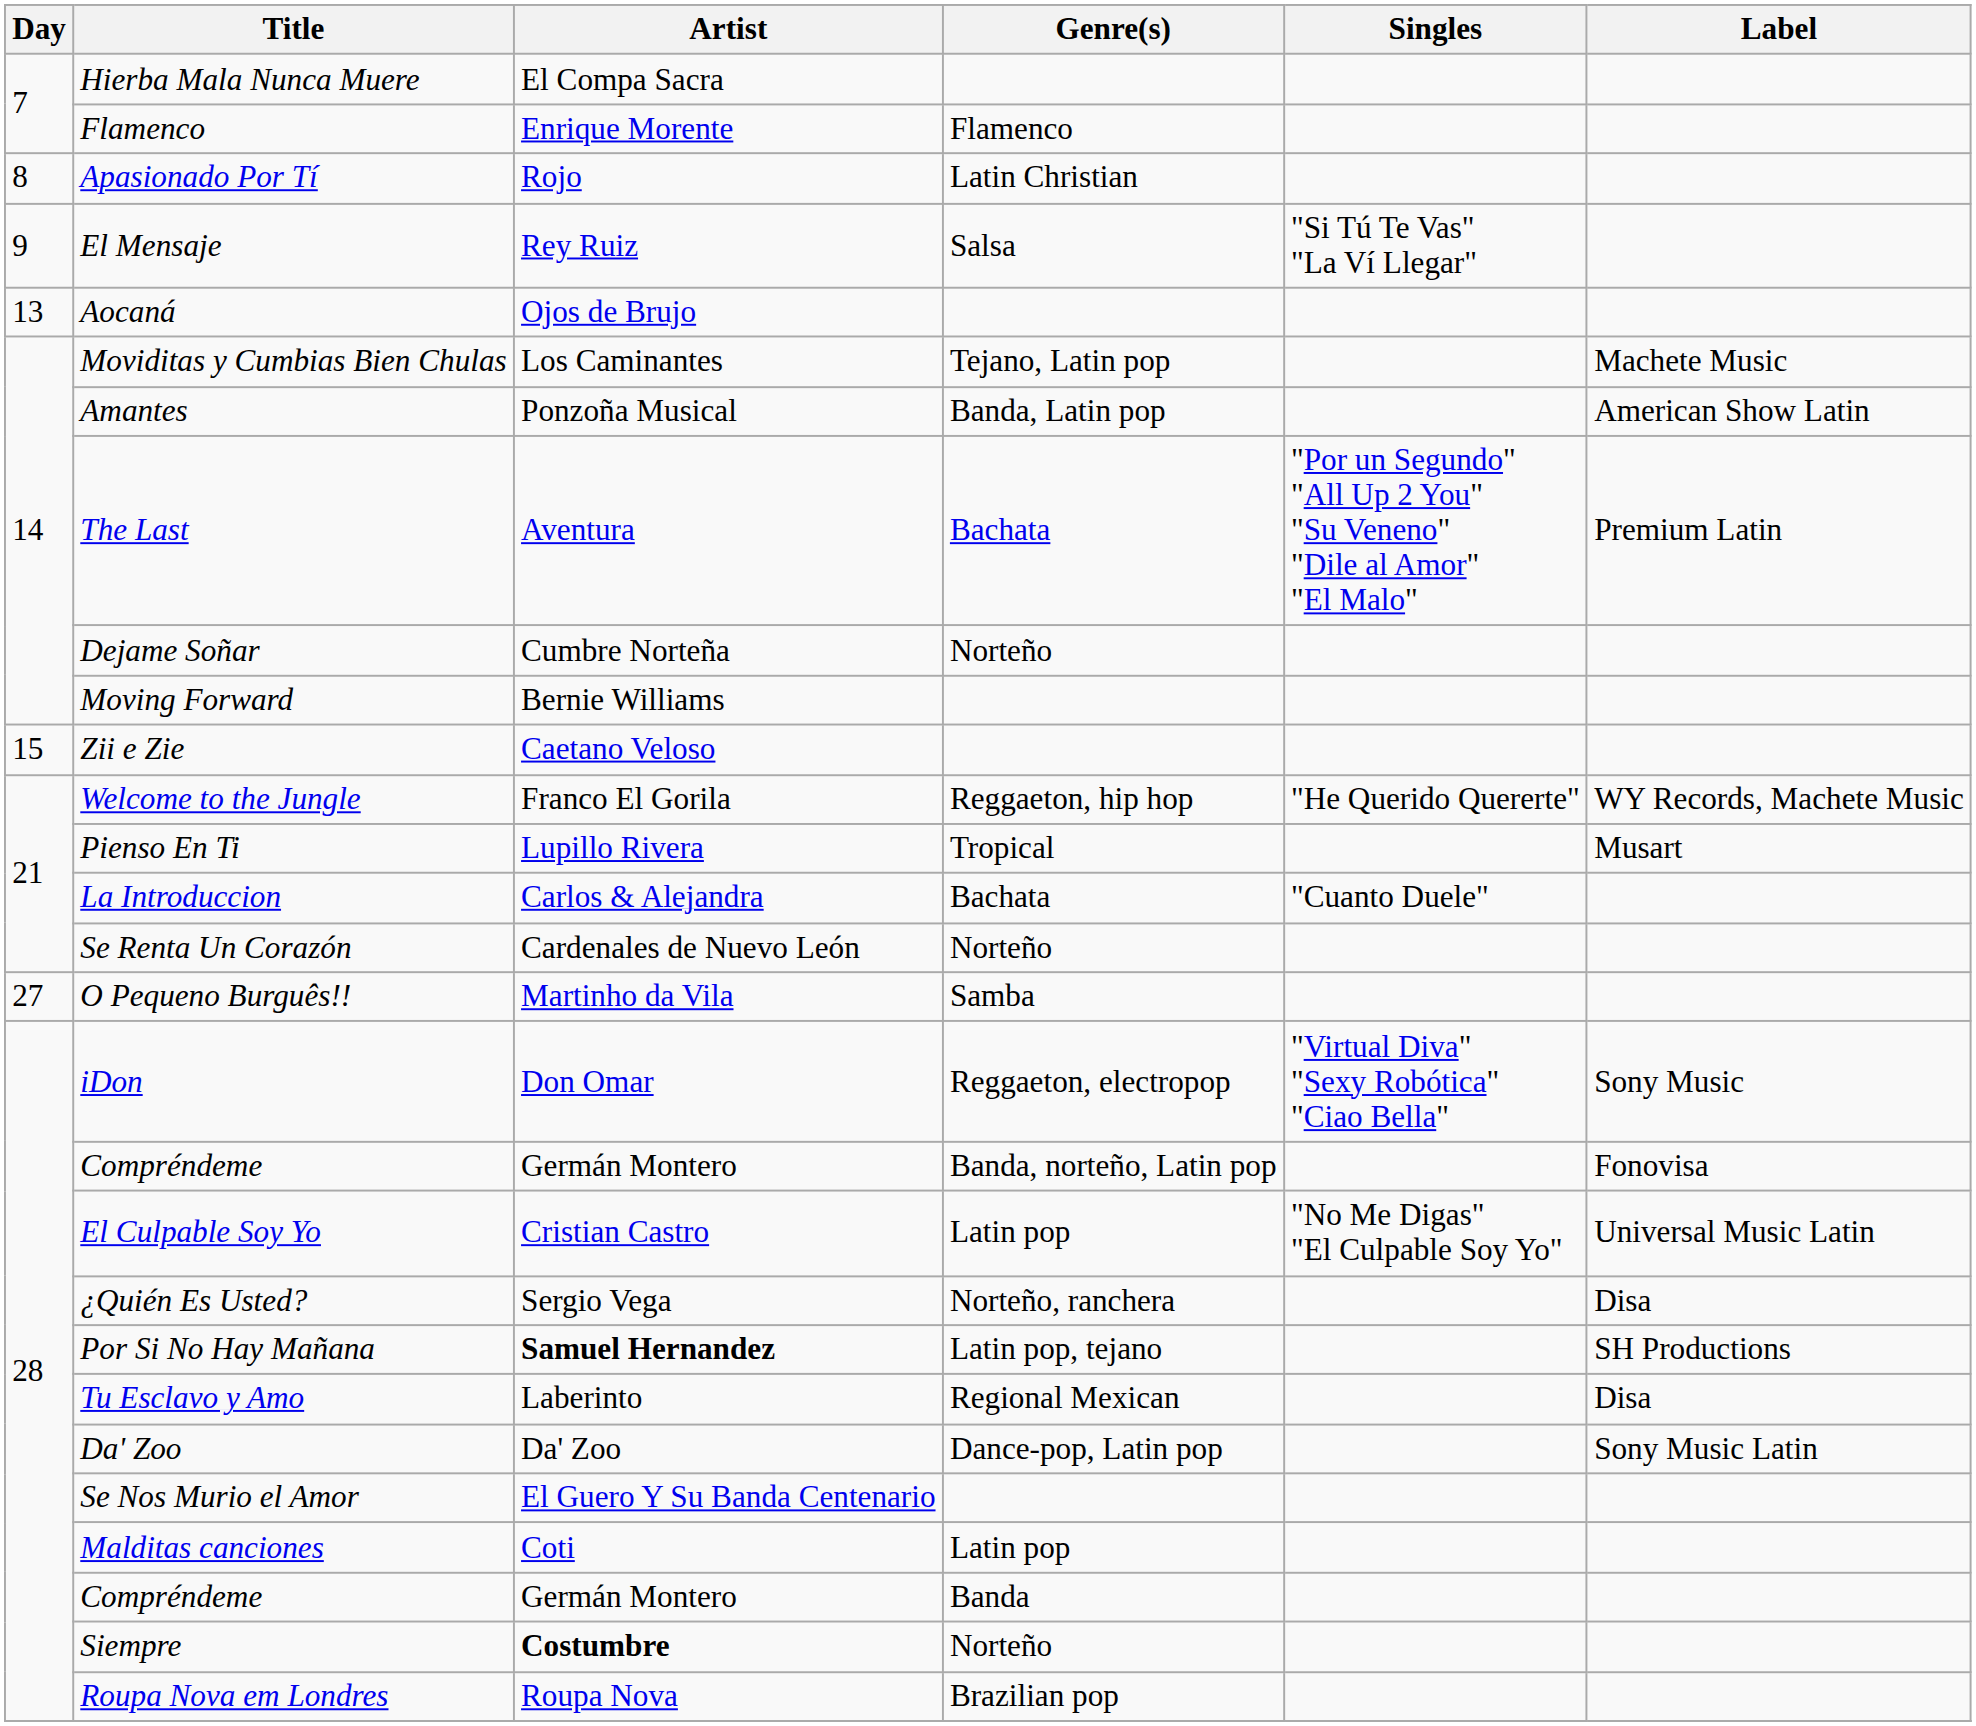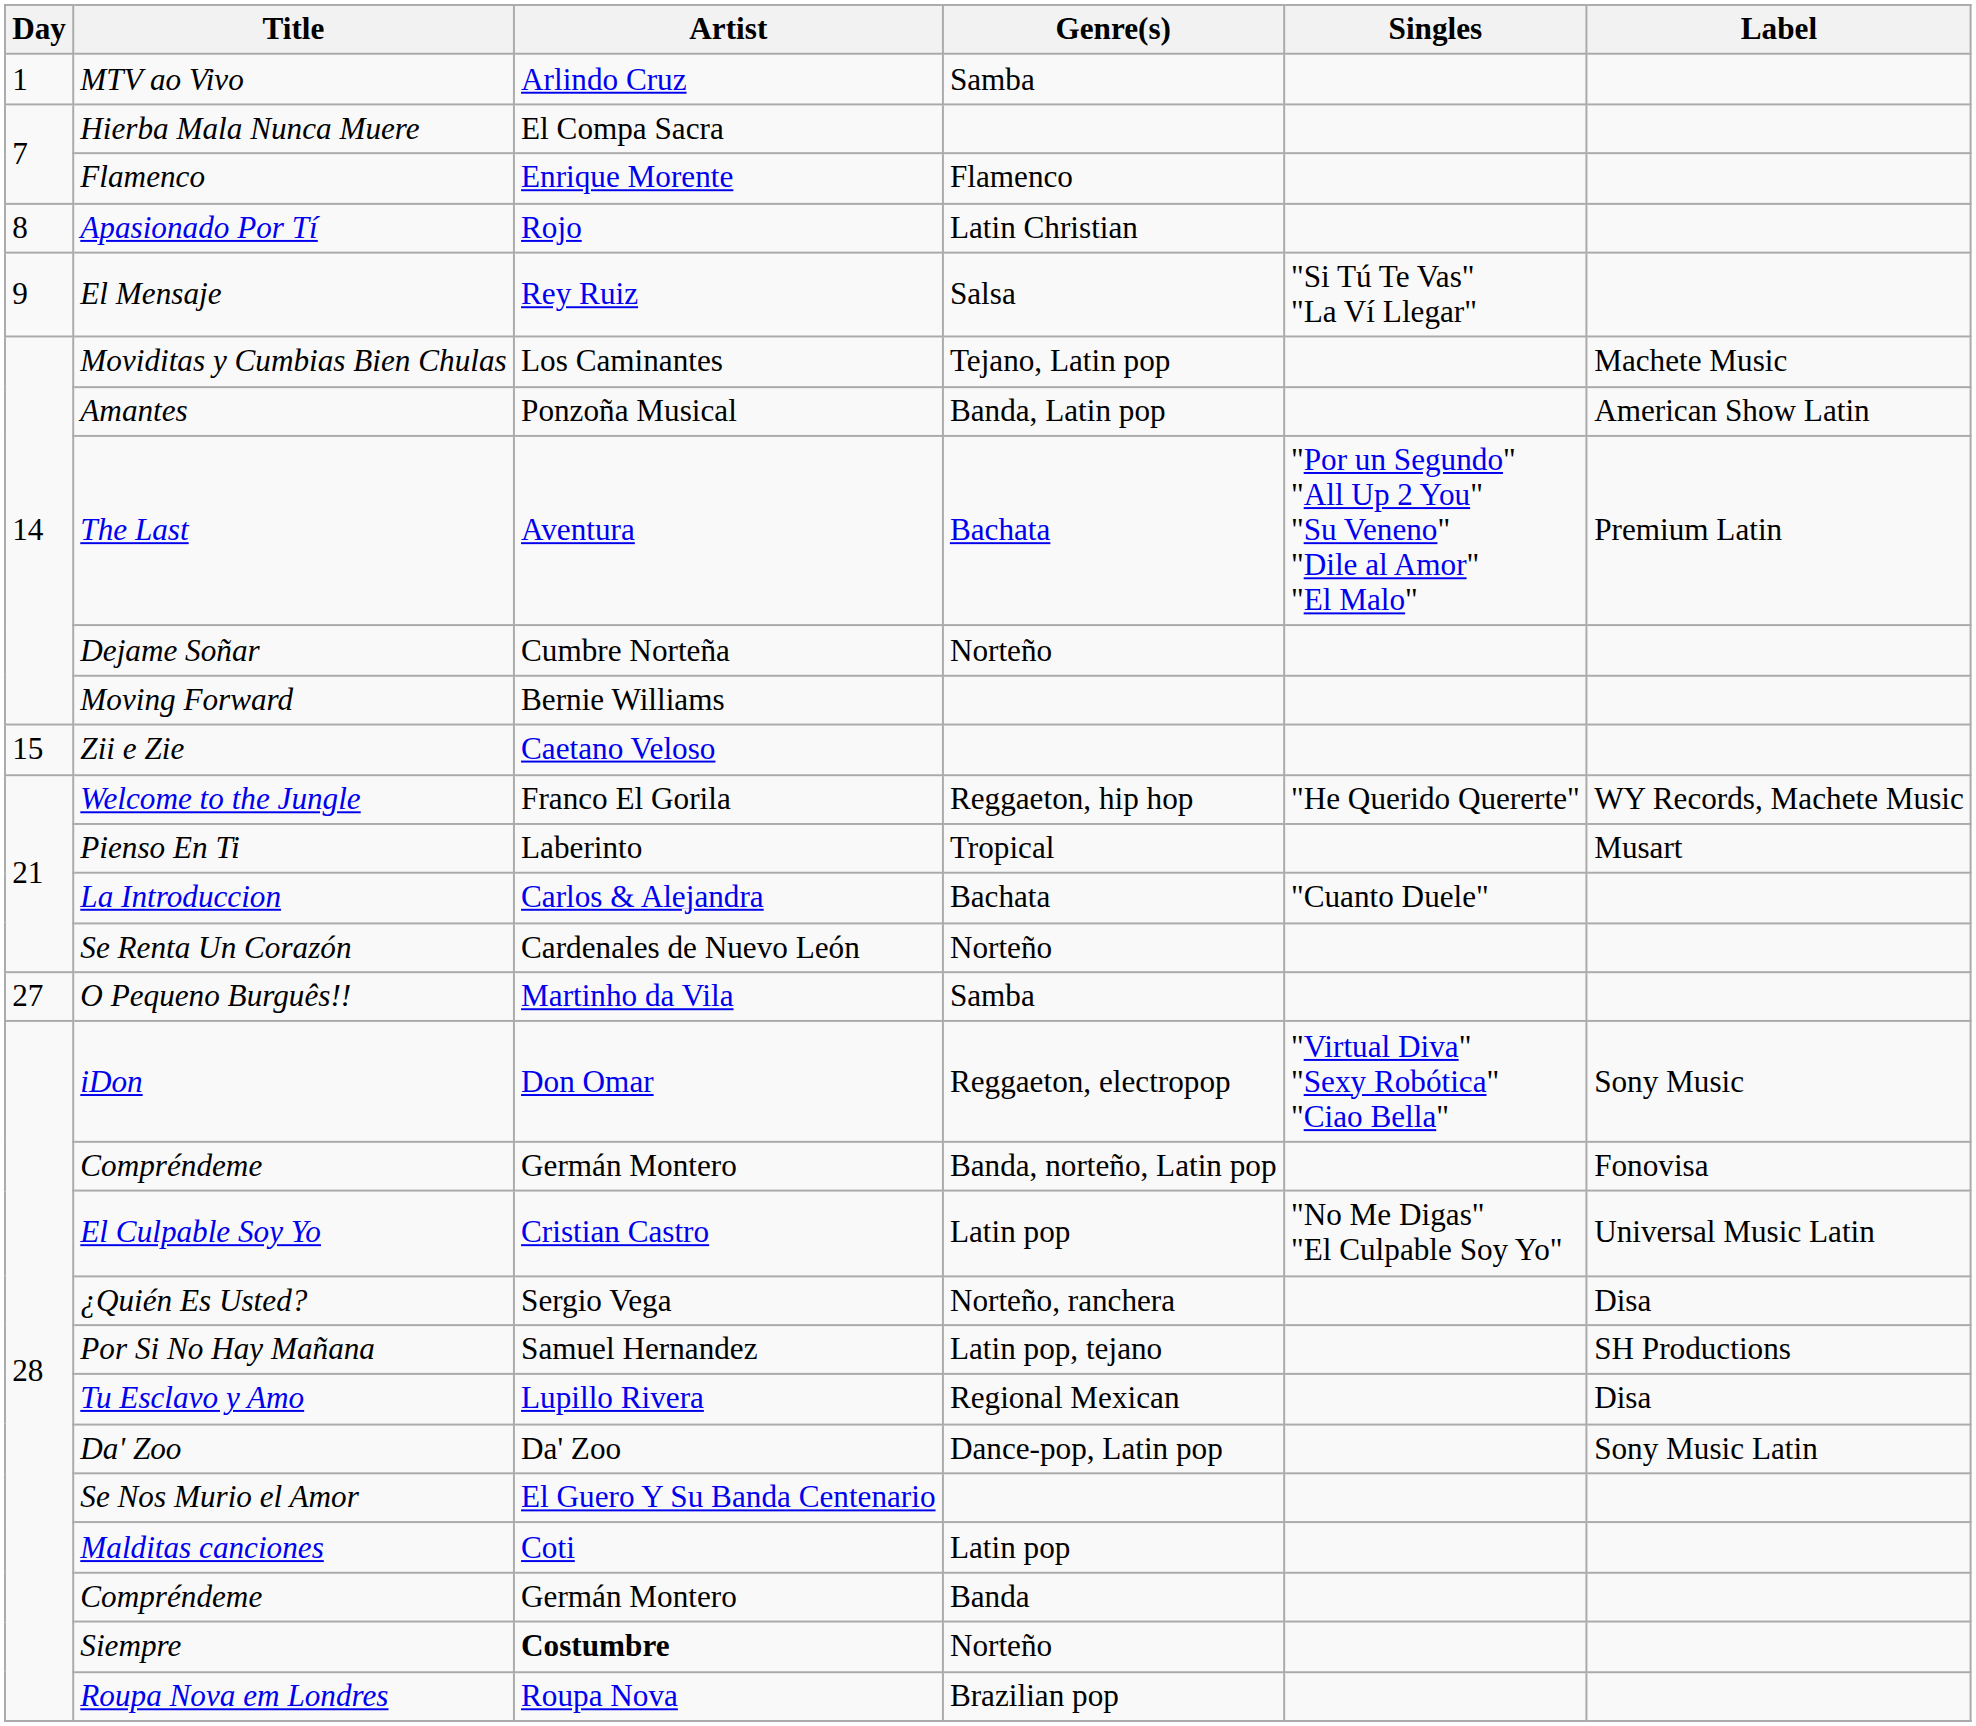 <table class="wikitable sortable" style="text-align: left;">
 <tr>
 <th>Day</th>
 <th>Title</th>
 <th>Artist</th>
 <th>Genre(s)</th>
 <th>Singles</th>
 <th>Label</th>
+</tr>
+<tr>
+<td>1</td>
+<td><em>MTV ao Vivo</em></td>
+<td><a href='#'>Arlindo Cruz</a></td>
+<td>Samba</td>
+<td></td>
+<td></td>
 </tr>
 <tr>
 <td rowspan="2">7</td>
 <td><em>Hierba Mala Nunca Muere</em></td>
 <td>El Compa Sacra</td>
 <td></td>
 <td></td>
 <td></td>
 </tr>
 <tr>
 <td><em>Flamenco</em></td>
 <td><a href='#'>Enrique Morente</a></td>
 <td>Flamenco</td>
 <td></td>
 <td></td>
 </tr>
 <tr>
 <td>8</td>
 <td><em><a href='#'>Apasionado Por Tí</a></em></td>
 <td><a href='#'>Rojo</a></td>
 <td>Latin Christian</td>
 <td></td>
 <td></td>
 </tr>
 <tr>
 <td>9</td>
 <td><em>El Mensaje</em></td>
 <td><a href='#'>Rey Ruiz</a></td>
 <td>Salsa</td>
 <td>"Si Tú Te Vas"<br>"La Ví Llegar"</td>
-<td></td>
-</tr>
-<tr>
-<td>13</td>
-<td><em>Aocaná</em></td>
-<td><a href='#'>Ojos de Brujo</a></td>
-<td></td>
-<td></td>
 <td></td>
 </tr>
 <tr>
 <td rowspan="5">14</td>
 <td><em>Moviditas y Cumbias Bien Chulas</em></td>
 <td>Los Caminantes</td>
 <td>Tejano, Latin pop</td>
 <td></td>
 <td>Machete Music</td>
 </tr>
 <tr>
 <td><em>Amantes</em></td>
 <td>Ponzoña Musical</td>
 <td>Banda, Latin pop</td>
 <td></td>
 <td>American Show Latin</td>
 </tr>
 <tr>
 <td><em><a href='#'>The Last</a></em></td>
 <td><a href='#'>Aventura</a></td>
 <td><a href='#'>Bachata</a></td>
 <td>"<a href='#'>Por un Segundo</a>"<br>"<a href='#'>All Up 2 You</a>"<br>"<a href='#'>Su Veneno</a>"<br>"<a href='#'>Dile al Amor</a>"<br>"<a href='#'>El Malo</a>"</td>
 <td>Premium Latin</td>
 </tr>
 <tr>
 <td><em>Dejame Soñar</em></td>
 <td>Cumbre Norteña</td>
 <td>Norteño</td>
 <td></td>
 <td></td>
 </tr>
 <tr>
 <td><em>Moving Forward</em></td>
 <td>Bernie Williams</td>
 <td></td>
 <td></td>
 <td></td>
 </tr>
 <tr>
 <td>15</td>
 <td><em>Zii e Zie</em></td>
 <td><a href='#'>Caetano Veloso</a></td>
 <td></td>
 <td></td>
 <td></td>
 </tr>
 <tr>
 <td rowspan="4">21</td>
 <td><em><a href='#'>Welcome to the Jungle</a></em></td>
 <td>Franco El Gorila</td>
 <td>Reggaeton, hip hop</td>
 <td>"He Querido Quererte"</td>
 <td>WY Records, Machete Music</td>
 </tr>
 <tr>
 <td><em>Pienso En Ti</em></td>
-<td><a href='#'>Lupillo Rivera</a></td>
+<td>Laberinto</td>
 <td>Tropical</td>
 <td></td>
 <td>Musart</td>
 </tr>
 <tr>
 <td><em><a href='#'>La Introduccion</a></em></td>
 <td><a href='#'>Carlos & Alejandra</a></td>
 <td>Bachata</td>
 <td>"Cuanto Duele"</td>
 <td></td>
 </tr>
 <tr>
 <td><em>Se Renta Un Corazón</em></td>
 <td>Cardenales de Nuevo León</td>
 <td>Norteño</td>
 <td></td>
 <td></td>
 </tr>
 <tr>
 <td>27</td>
 <td><em>O Pequeno Burguês!!</em></td>
 <td><a href='#'>Martinho da Vila</a></td>
 <td>Samba</td>
 <td></td>
 <td></td>
 </tr>
 <tr>
 <td rowspan="12">28</td>
 <td><em><a href='#'>iDon</a></em></td>
 <td><a href='#'>Don Omar</a></td>
 <td>Reggaeton, electropop</td>
 <td>"<a href='#'>Virtual Diva</a>"<br>"<a href='#'>Sexy Robótica</a>"<br>"<a href='#'>Ciao Bella</a>"</td>
 <td>Sony Music</td>
 </tr>
 <tr>
 <td><em>Compréndeme</em></td>
 <td>Germán Montero</td>
 <td>Banda, norteño, Latin pop</td>
 <td></td>
 <td>Fonovisa</td>
 </tr>
 <tr>
 <td><em><a href='#'>El Culpable Soy Yo</a></em></td>
 <td><a href='#'>Cristian Castro</a></td>
 <td>Latin pop</td>
 <td>"No Me Digas"<br>"El Culpable Soy Yo"</td>
 <td>Universal Music Latin</td>
 </tr>
 <tr>
 <td><em>¿Quién Es Usted?</em></td>
 <td>Sergio Vega</td>
 <td>Norteño, ranchera</td>
 <td></td>
 <td>Disa</td>
 </tr>
 <tr>
 <td><em>Por Si No Hay Mañana</em></td>
-<td><strong>Samuel Hernandez</strong></td>
+<td>Samuel Hernandez</td>
 <td>Latin pop, tejano</td>
 <td></td>
 <td>SH Productions</td>
 </tr>
 <tr>
 <td><em><a href='#'>Tu Esclavo y Amo</a></em></td>
-<td>Laberinto</td>
+<td><a href='#'>Lupillo Rivera</a></td>
 <td>Regional Mexican</td>
 <td></td>
 <td>Disa</td>
 </tr>
 <tr>
 <td><em>Da' Zoo</em></td>
 <td>Da' Zoo</td>
 <td>Dance-pop, Latin pop</td>
 <td></td>
 <td>Sony Music Latin</td>
 </tr>
 <tr>
 <td><em>Se Nos Murio el Amor</em></td>
 <td><a href='#'>El Guero Y Su Banda Centenario</a></td>
 <td></td>
 <td></td>
 <td></td>
 </tr>
 <tr>
 <td><em><a href='#'>Malditas canciones</a></em></td>
 <td><a href='#'>Coti</a></td>
 <td>Latin pop</td>
 <td></td>
 <td></td>
 </tr>
 <tr>
 <td><em>Compréndeme</em></td>
 <td>Germán Montero</td>
 <td>Banda</td>
 <td></td>
 <td></td>
 </tr>
 <tr>
 <td><em>Siempre</em></td>
 <td><strong>Costumbre</strong></td>
 <td>Norteño</td>
 <td></td>
 <td></td>
 </tr>
 <tr>
 <td><em><a href='#'>Roupa Nova em Londres</a></em></td>
 <td><a href='#'>Roupa Nova</a></td>
 <td>Brazilian pop</td>
 <td></td>
 <td></td>
 </tr>
 <tr>
 </tr>
 </table>
